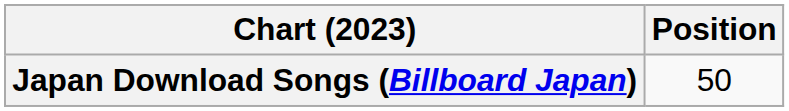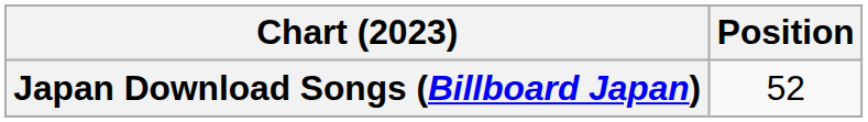 <table class="wikitable plainrowheaders" style="text-align:center;">
 <tr>
 <th scope="col">Chart (2023)</th>
 <th scope="col">Position</th>
 </tr>
 <tr>
 <th scope="row">Japan Download Songs (<em><a href='#'>Billboard Japan</a></em>)</th>
-<td>50</td>
+<td>52</td>
 </tr>
 </table>
